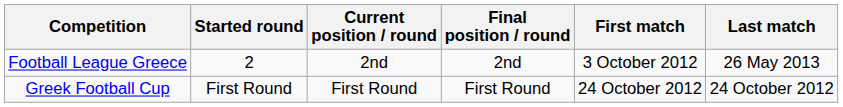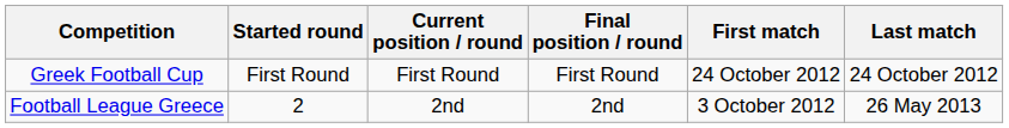 <table class="wikitable" style="text-align:center">
 <tr>
 <th>Competition</th>
 <th>Started round</th>
 <th>Current<br>position / round</th>
 <th>Final<br>position / round</th>
 <th>First match</th>
 <th>Last match</th>
 </tr>
 <tr>
+<td><a href='#'>Greek Football Cup</a></td>
+<td>First Round</td>
+<td>First Round</td>
+<td>First Round</td>
+<td>24 October 2012</td>
+<td>24 October 2012</td>
+</tr>
+<tr>
 <td><a href='#'>Football League Greece</a></td>
 <td>2</td>
 <td>2nd</td>
 <td>2nd</td>
 <td>3 October 2012</td>
 <td>26 May 2013</td>
 </tr>
-<tr>
-<td><a href='#'>Greek Football Cup</a></td>
-<td>First Round</td>
-<td>First Round</td>
-<td>First Round</td>
-<td>24 October 2012</td>
-<td>24 October 2012</td>
-</tr>
 </table>
